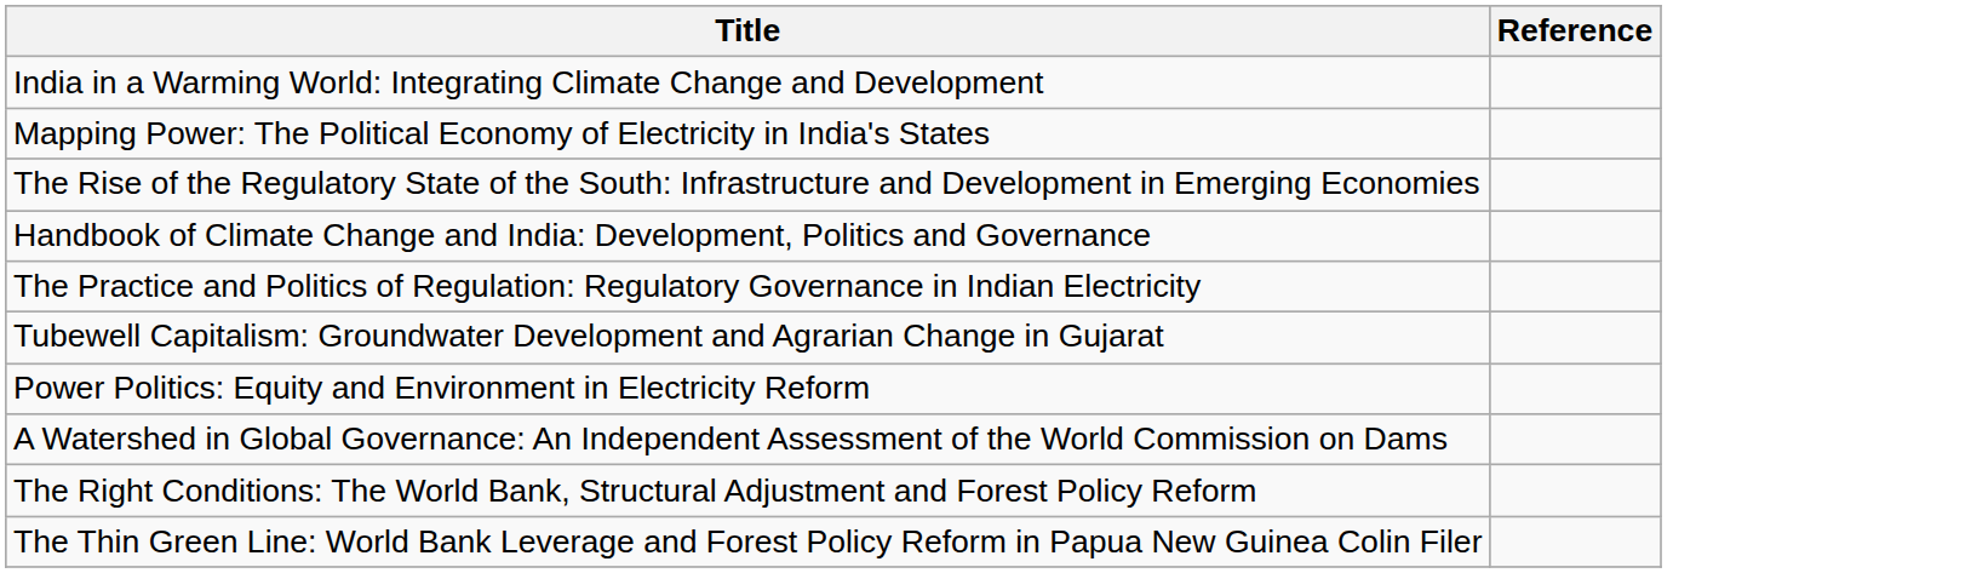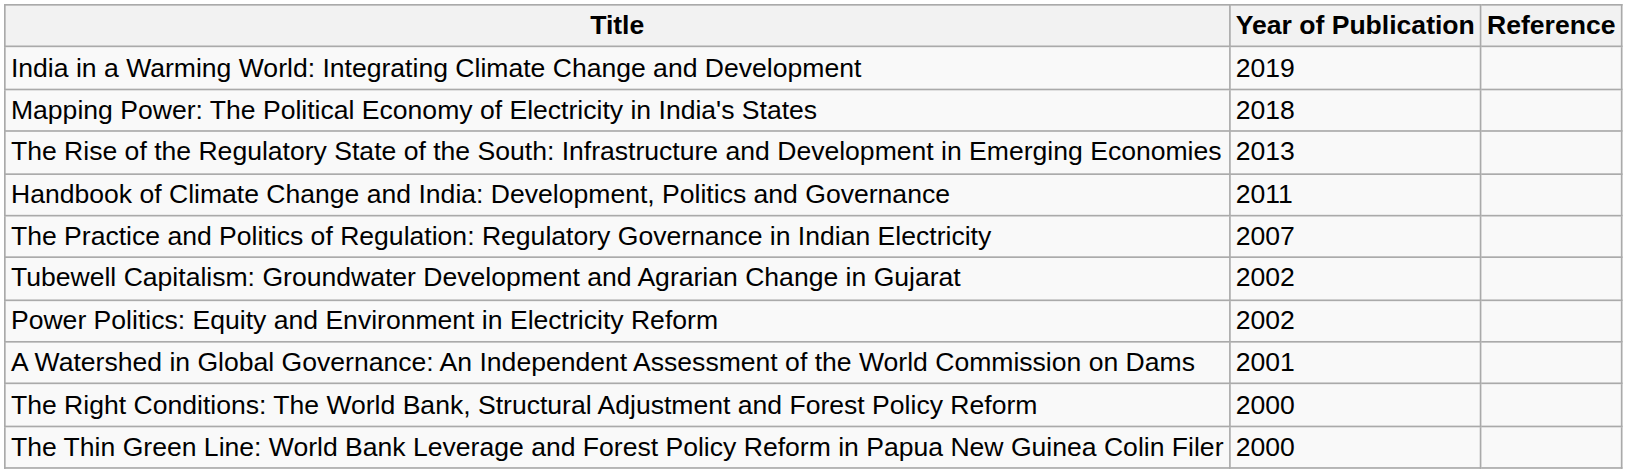 <table class="wikitable">
 <tr>
 <th>Title</th>
+<th>Year of Publication</th>
 <th>Reference</th>
 </tr>
 <tr>
 <td>India in a Warming World: Integrating Climate Change and Development</td>
+<td>2019</td>
 <td></td>
 </tr>
 <tr>
 <td>Mapping Power: The Political Economy of Electricity in India's States</td>
+<td>2018</td>
 <td></td>
 </tr>
 <tr>
 <td>The Rise of the Regulatory State of the South: Infrastructure and Development in Emerging Economies</td>
+<td>2013</td>
 <td></td>
 </tr>
 <tr>
 <td>Handbook of Climate Change and India: Development, Politics and Governance</td>
+<td>2011</td>
 <td></td>
 </tr>
 <tr>
 <td>The Practice and Politics of Regulation: Regulatory Governance in Indian Electricity</td>
+<td>2007</td>
 <td></td>
 </tr>
 <tr>
 <td>Tubewell Capitalism: Groundwater Development and Agrarian Change in Gujarat</td>
+<td>2002</td>
 <td></td>
 </tr>
 <tr>
 <td>Power Politics: Equity and Environment in Electricity Reform</td>
+<td>2002</td>
 <td></td>
 </tr>
 <tr>
 <td>A Watershed in Global Governance: An Independent Assessment of the World Commission on Dams</td>
+<td>2001</td>
 <td></td>
 </tr>
 <tr>
 <td>The Right Conditions: The World Bank, Structural Adjustment and Forest Policy Reform</td>
+<td>2000</td>
 <td></td>
 </tr>
 <tr>
 <td>The Thin Green Line: World Bank Leverage and Forest Policy Reform in Papua New Guinea Colin Filer</td>
+<td>2000</td>
 <td></td>
 </tr>
 </table>
